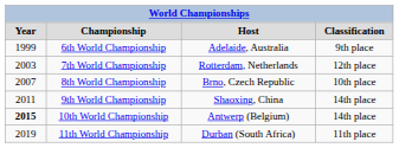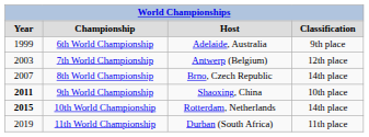 <table class="wikitable" style=font-size:90%>
 <tr align=center style="background:#B0C4DE;">
 <td colspan=4><strong><a href='#'>World Championships</a></strong></td>
 </tr>
 <tr align=center bgcolor="#dddddd">
 <td width=50><strong>Year</strong></td>
 <td width=180><strong>Championship</strong></td>
 <td width=180><strong>Host</strong></td>
 <td width=100><strong>Classification</strong></td>
 </tr>
 <tr align=center>
 <td>1999</td>
 <td><a href='#'>6th World Championship</a></td>
 <td><a href='#'>Adelaide</a>, Australia</td>
 <td align="center">9th place</td>
 </tr>
 <tr align=center>
 <td>2003</td>
 <td><a href='#'>7th World Championship</a></td>
-<td><a href='#'>Rotterdam</a>, Netherlands</td>
+<td><a href='#'>Antwerp</a> (Belgium)</td>
 <td align="center">12th place</td>
 </tr>
 <tr align=center>
 <td>2007</td>
 <td><a href='#'>8th World Championship</a></td>
 <td><a href='#'>Brno</a>, Czech Republic</td>
-<td align="center">10th place</td>
+<td align="center">14th place</td>
 </tr>
 <tr align=center>
-<td>2011</td>
+<td><strong>2011</strong></td>
 <td><a href='#'>9th World Championship</a></td>
 <td><a href='#'>Shaoxing</a>, China</td>
-<td align="center">14th place</td>
+<td align="center">10th place</td>
 </tr>
 <tr align="center">
 <td><strong>2015</strong></td>
 <td><a href='#'>10th World Championship</a></td>
-<td><a href='#'>Antwerp</a> (Belgium)</td>
+<td><a href='#'>Rotterdam</a>, Netherlands</td>
 <td align="center">14th place</td>
 </tr>
 <tr align="center">
 <td>2019</td>
 <td><a href='#'>11th World Championship</a></td>
 <td><a href='#'>Durban</a> (South Africa)</td>
 <td align="center">11th place</td>
 </tr>
 </table>
